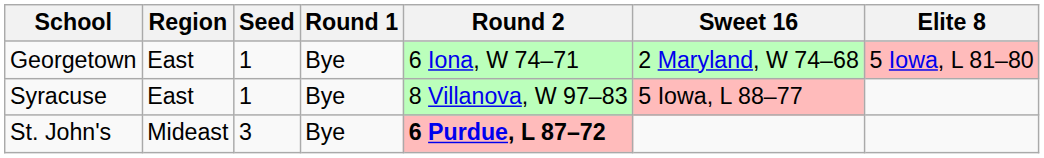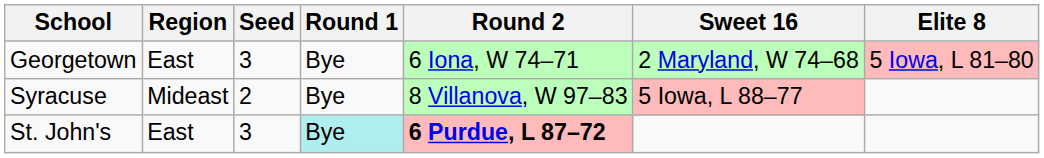 <table class="wikitable">
 <tr>
 <th>School</th>
 <th>Region</th>
 <th>Seed</th>
 <th>Round 1</th>
 <th>Round 2</th>
 <th>Sweet 16</th>
 <th>Elite 8</th>
 </tr>
 <tr>
 <td>Georgetown</td>
 <td>East</td>
-<td>1</td>
+<td>3</td>
 <td>Bye</td>
 <td style="background:#bfb;">6 <a href='#'>Iona</a>, W 74–71</td>
 <td style="background:#bfb;">2 <a href='#'>Maryland</a>, W 74–68</td>
 <td style="background:#fbb;">5 <a href='#'>Iowa</a>, L 81–80</td>
 </tr>
 <tr>
 <td>Syracuse</td>
-<td>East</td>
-<td>1</td>
+<td>Mideast</td>
+<td>2</td>
 <td>Bye</td>
 <td style="background:#bfb;">8 <a href='#'>Villanova</a>, W 97–83</td>
 <td style="background:#fbb;">5 Iowa, L 88–77</td>
 <td></td>
 </tr>
 <tr>
 <td>St. John's</td>
-<td>Mideast</td>
+<td>East</td>
 <td>3</td>
-<td>Bye</td>
+<td style="background: paleturquoise;">Bye</td>
 <td style="background:#fbb;"><strong>6 <a href='#'>Purdue</a>, L 87–72</strong></td>
 <td></td>
 </tr>
 </table>
